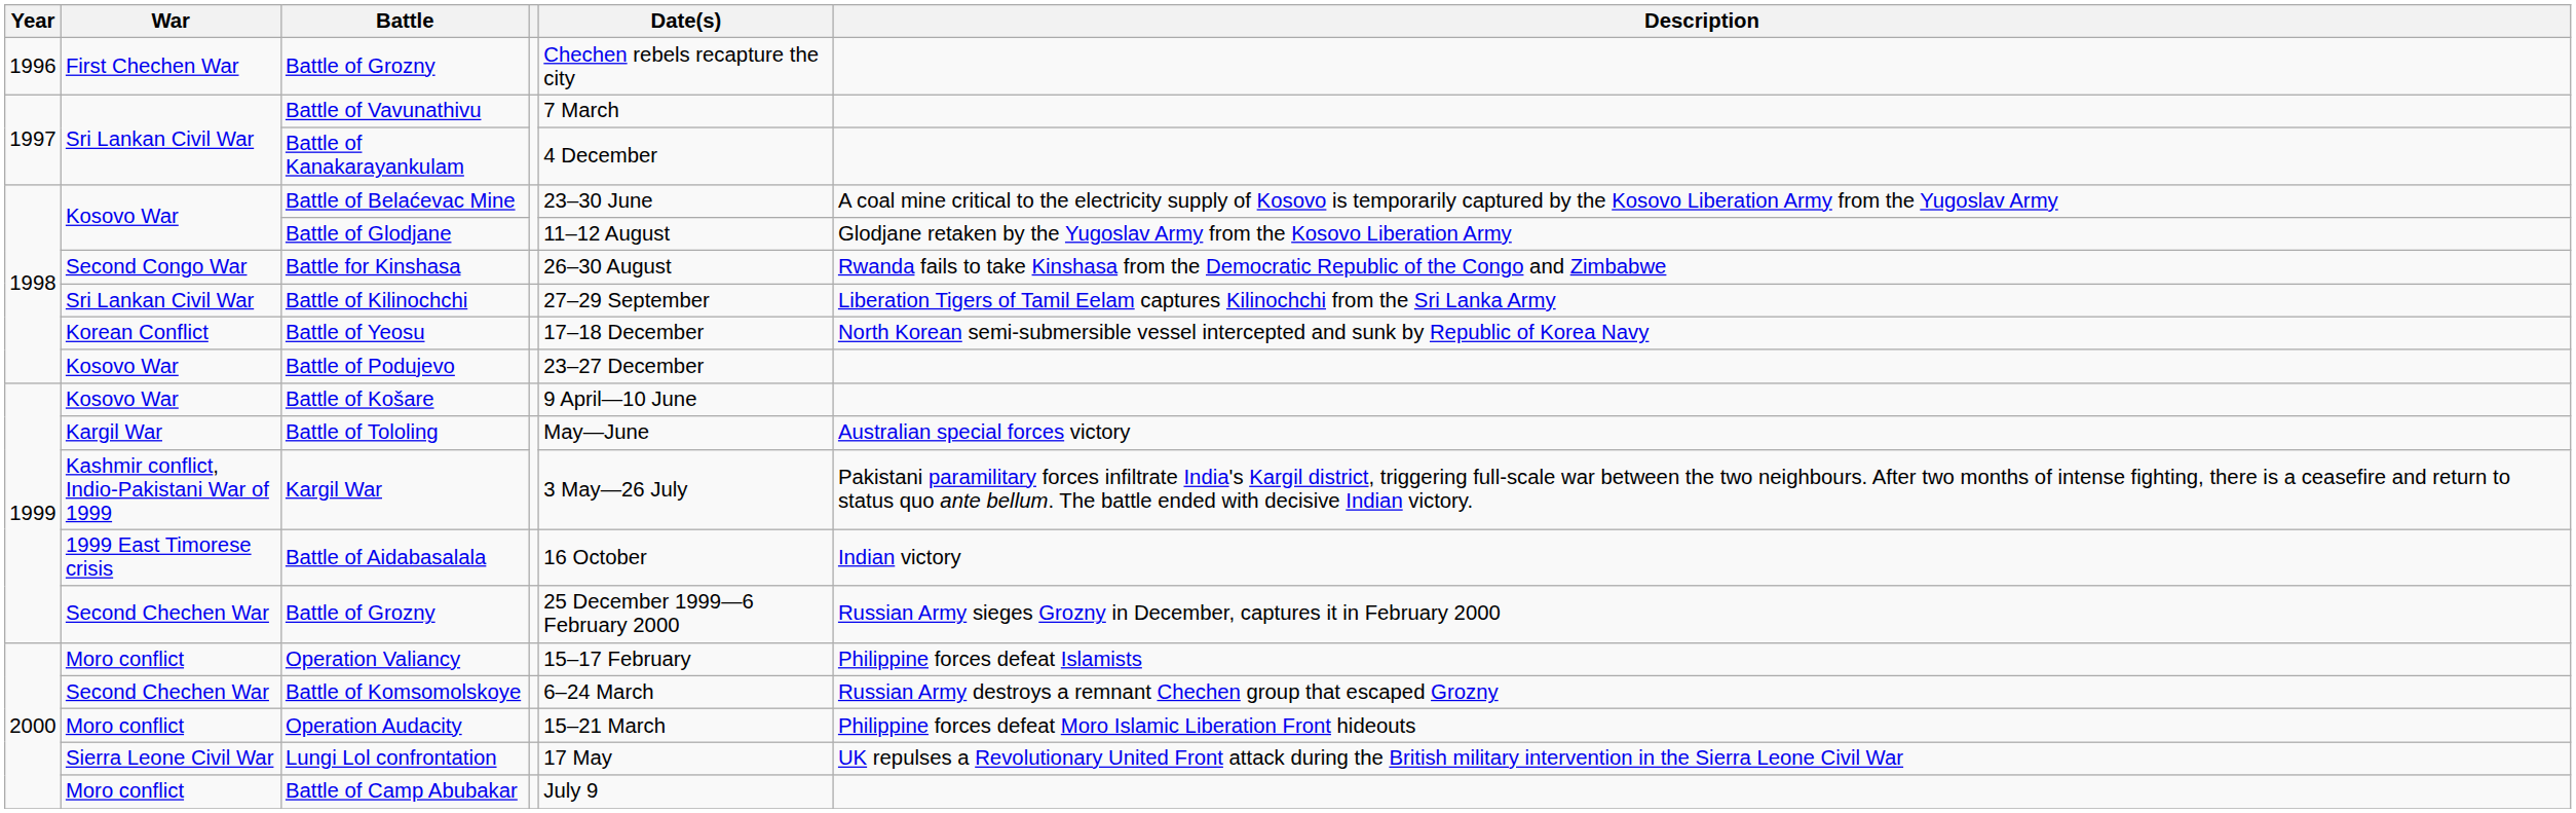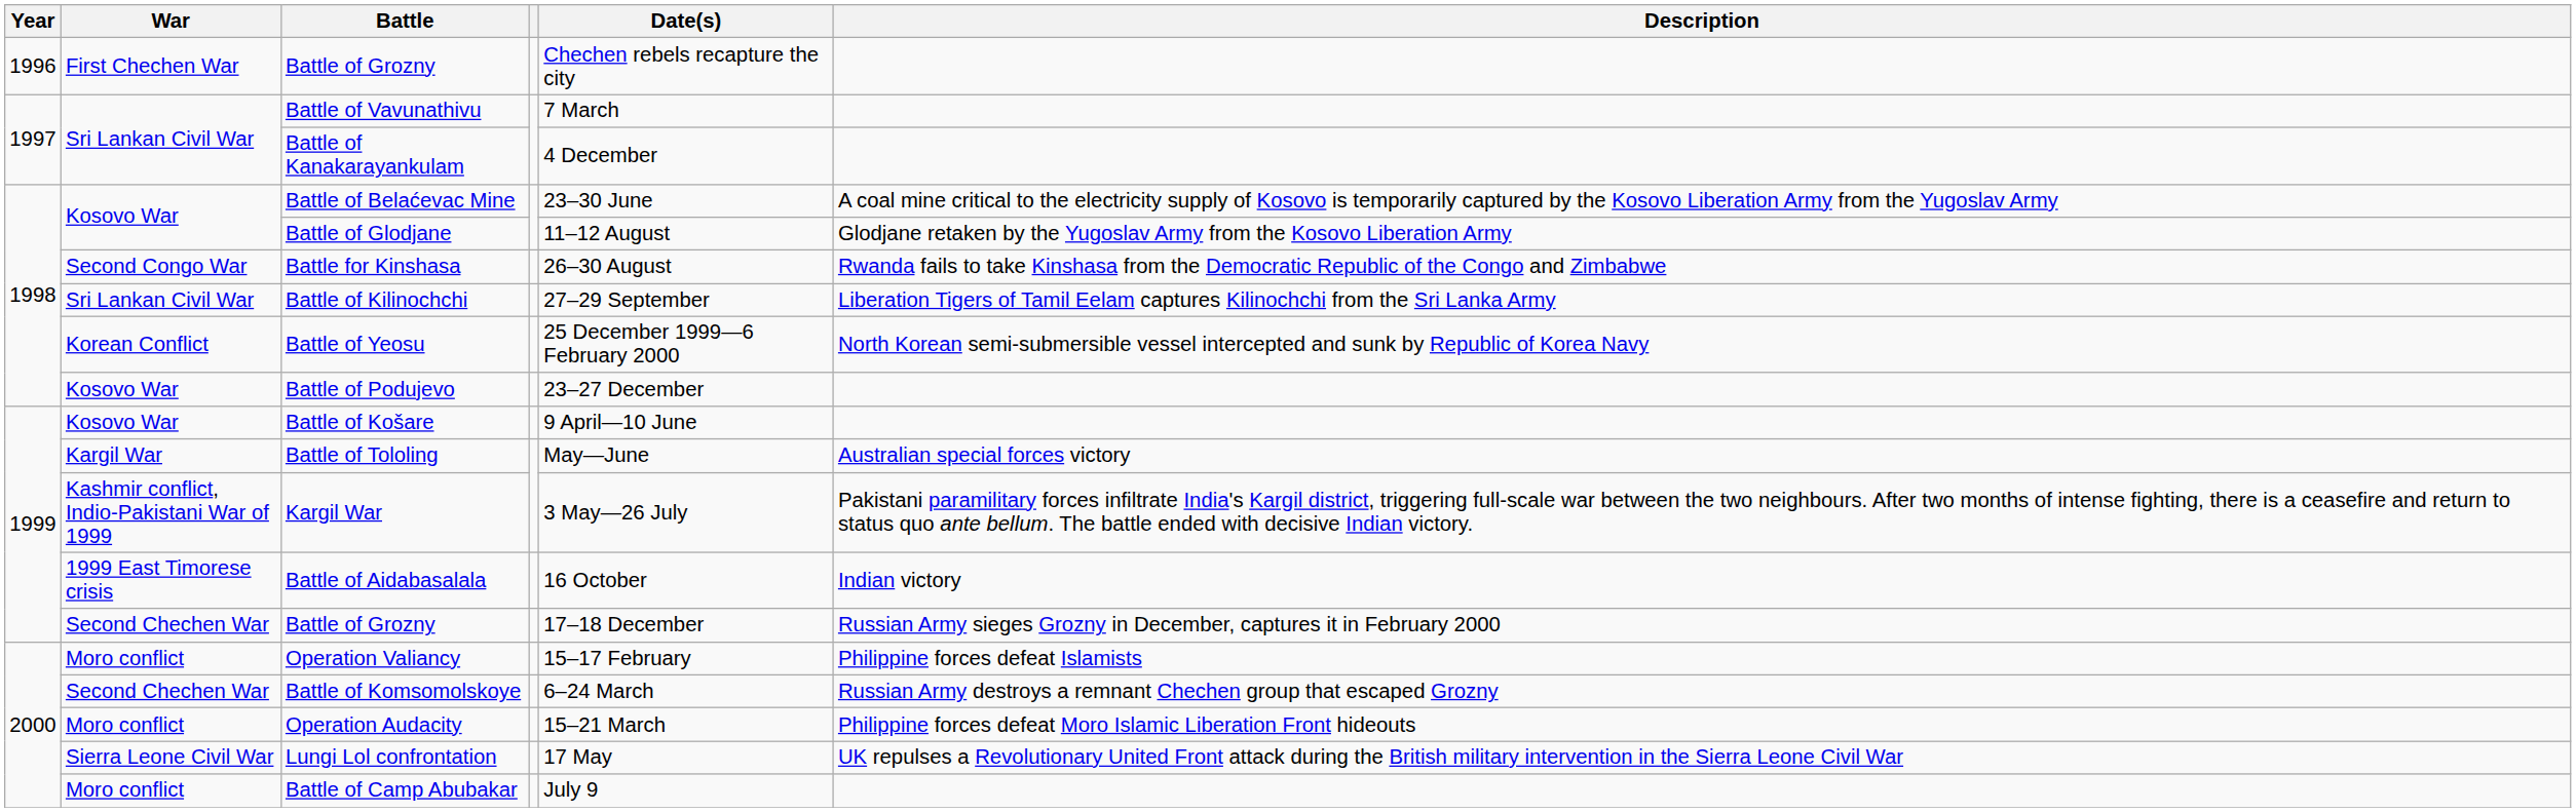 <table class="wikitable sortable">
 <tr>
 <th class="unsortable">Year</th>
 <th>War</th>
 <th class="unsortable">Battle</th>
 <th></th>
 <th>Date(s)</th>
 <th class="unsortable">Description</th>
 </tr>
 <tr>
 <td>1996</td>
 <td><a href='#'>First Chechen War</a></td>
 <td><a href='#'>Battle of Grozny</a></td>
 <td></td>
 <td><a href='#'>Chechen</a> rebels recapture the city</td>
 </tr>
 <tr>
 <td rowspan="2">1997</td>
 <td rowspan="2"><a href='#'>Sri Lankan Civil War</a></td>
 <td><a href='#'>Battle of Vavunathivu</a></td>
 <td rowspan="2"></td>
 <td>7 March</td>
 <td></td>
 </tr>
 <tr>
 <td><a href='#'>Battle of Kanakarayankulam</a></td>
 <td>4 December</td>
 <td></td>
 </tr>
 <tr>
 <td rowspan="6">1998</td>
 <td rowspan="2"><a href='#'>Kosovo War</a></td>
 <td><a href='#'>Battle of Belaćevac Mine</a></td>
 <td rowspan="2"></td>
 <td>23–30 June</td>
 <td>A coal mine critical to the electricity supply of <a href='#'>Kosovo</a> is temporarily captured by the <a href='#'>Kosovo Liberation Army</a> from the <a href='#'>Yugoslav Army</a></td>
 </tr>
 <tr>
 <td><a href='#'>Battle of Glodjane</a></td>
 <td>11–12 August</td>
 <td>Glodjane retaken by the <a href='#'>Yugoslav Army</a> from the <a href='#'>Kosovo Liberation Army</a></td>
 </tr>
 <tr>
 <td><a href='#'>Second Congo War</a></td>
 <td><a href='#'>Battle for Kinshasa</a></td>
 <td></td>
 <td>26–30 August</td>
 <td><a href='#'>Rwanda</a> fails to take <a href='#'>Kinshasa</a> from the <a href='#'>Democratic Republic of the Congo</a> and <a href='#'>Zimbabwe</a></td>
 </tr>
 <tr>
 <td><a href='#'>Sri Lankan Civil War</a></td>
 <td><a href='#'>Battle of Kilinochchi</a></td>
 <td></td>
 <td>27–29 September</td>
 <td><a href='#'>Liberation Tigers of Tamil Eelam</a> captures <a href='#'>Kilinochchi</a> from the <a href='#'>Sri Lanka Army</a></td>
 </tr>
 <tr>
 <td><a href='#'>Korean Conflict</a></td>
 <td><a href='#'>Battle of Yeosu</a></td>
 <td></td>
-<td>17–18 December</td>
+<td>25 December 1999—6 February 2000</td>
 <td><a href='#'>North Korean</a> semi-submersible vessel intercepted and sunk by <a href='#'>Republic of Korea Navy</a></td>
 </tr>
 <tr>
 <td><a href='#'>Kosovo War</a></td>
 <td><a href='#'>Battle of Podujevo</a></td>
 <td></td>
 <td>23–27 December</td>
 <td></td>
 </tr>
 <tr>
 <td rowspan="5">1999</td>
 <td><a href='#'>Kosovo War</a></td>
 <td><a href='#'>Battle of Košare</a></td>
 <td></td>
 <td>9 April—10 June</td>
 <td></td>
 </tr>
 <tr>
 <td><a href='#'>Kargil War</a></td>
 <td><a href='#'>Battle of Tololing</a></td>
 <td rowspan="2"></td>
 <td>May—June</td>
 <td><a href='#'>Australian special forces</a> victory</td>
 </tr>
 <tr>
 <td><a href='#'>Kashmir conflict</a>,<br><a href='#'>Indio-Pakistani War of 1999</a></td>
 <td><a href='#'>Kargil War</a></td>
 <td>3 May—26 July</td>
 <td>Pakistani <a href='#'>paramilitary</a> forces infiltrate <a href='#'>India</a>'s <a href='#'>Kargil district</a>, triggering full-scale war between the two neighbours. After two months of intense fighting, there is a ceasefire and return to status quo <em>ante bellum</em>. The battle ended with decisive <a href='#'>Indian</a> victory.</td>
 </tr>
 <tr>
 <td><a href='#'>1999 East Timorese crisis</a></td>
 <td><a href='#'>Battle of Aidabasalala</a></td>
 <td></td>
 <td>16 October</td>
 <td><a href='#'>Indian</a> victory</td>
 </tr>
 <tr>
 <td><a href='#'>Second Chechen War</a></td>
 <td><a href='#'>Battle of Grozny</a></td>
 <td></td>
-<td>25 December 1999—6 February 2000</td>
+<td>17–18 December</td>
 <td><a href='#'>Russian Army</a> sieges <a href='#'>Grozny</a> in December, captures it in February 2000</td>
 </tr>
 <tr>
 <td rowspan="5">2000</td>
 <td><a href='#'>Moro conflict</a></td>
 <td><a href='#'>Operation Valiancy</a></td>
 <td></td>
 <td>15–17 February</td>
 <td><a href='#'>Philippine</a> forces defeat <a href='#'>Islamists</a></td>
 </tr>
 <tr>
 <td><a href='#'>Second Chechen War</a></td>
 <td><a href='#'>Battle of Komsomolskoye</a></td>
 <td></td>
 <td>6–24 March</td>
 <td><a href='#'>Russian Army</a> destroys a remnant <a href='#'>Chechen</a> group that escaped <a href='#'>Grozny</a></td>
 </tr>
 <tr>
 <td><a href='#'>Moro conflict</a></td>
 <td><a href='#'>Operation Audacity</a></td>
 <td></td>
 <td>15–21 March</td>
 <td><a href='#'>Philippine</a> forces defeat <a href='#'>Moro Islamic Liberation Front</a> hideouts</td>
 </tr>
 <tr>
 <td><a href='#'>Sierra Leone Civil War</a></td>
 <td><a href='#'>Lungi Lol confrontation</a></td>
 <td></td>
 <td>17 May</td>
 <td><a href='#'>UK</a> repulses a <a href='#'>Revolutionary United Front</a> attack during the <a href='#'>British military intervention in the Sierra Leone Civil War</a></td>
 </tr>
 <tr>
 <td><a href='#'>Moro conflict</a></td>
 <td><a href='#'>Battle of Camp Abubakar</a></td>
 <td></td>
 <td>July 9</td>
 <td></td>
 </tr>
 </table>
